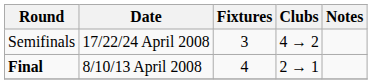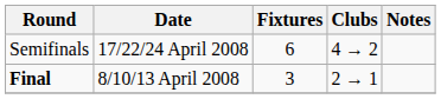 <table class="wikitable">
 <tr>
 <th>Round</th>
 <th>Date</th>
 <th>Fixtures</th>
 <th>Clubs</th>
 <th>Notes</th>
 </tr>
 <tr>
 <td>Semifinals</td>
 <td>17/22/24 April 2008</td>
-<td align="center">3</td>
+<td align="center">6</td>
 <td align="center">4 → 2</td>
 <td align="center"></td>
 </tr>
 <tr>
 <td><strong>Final</strong></td>
 <td>8/10/13 April 2008</td>
-<td align="center">4</td>
+<td align="center">3</td>
 <td align="center">2 → 1</td>
 <td align="center"></td>
 </tr>
 <tr>
 </tr>
 </table>
